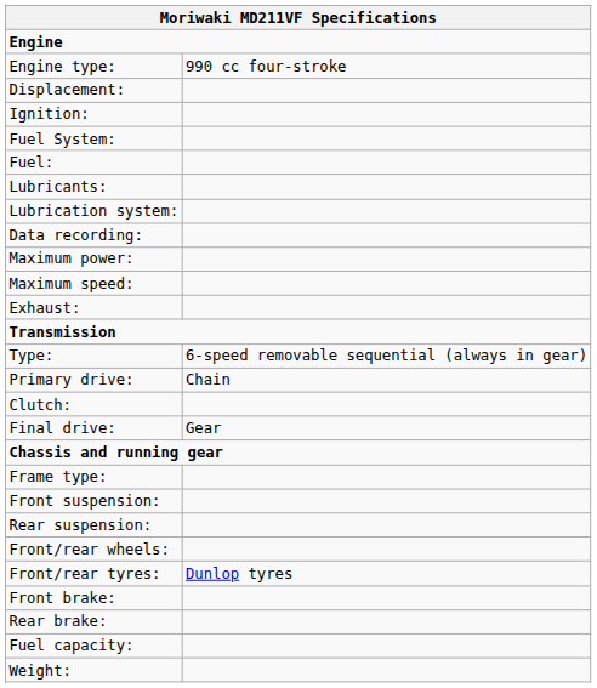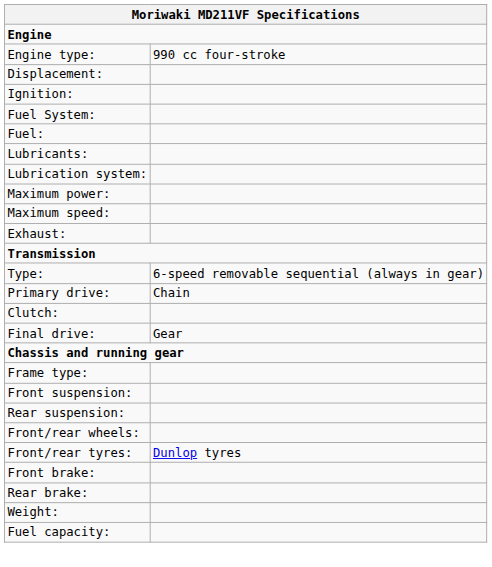 <table class="wikitable">
 <tr>
 <th colspan=2>Moriwaki MD211VF Specifications</th>
 </tr>
 <tr>
 <td colspan=2><strong>Engine</strong></td>
 </tr>
 <tr>
 <td>Engine type:</td>
 <td>990 cc four-stroke</td>
 </tr>
 <tr>
 <td>Displacement:</td>
 <td></td>
 </tr>
 <tr>
 <td>Ignition:</td>
 <td></td>
 </tr>
 <tr>
 <td>Fuel System:</td>
 <td></td>
 </tr>
 <tr>
 <td>Fuel:</td>
 <td></td>
 </tr>
 <tr>
 <td>Lubricants:</td>
 <td></td>
 </tr>
 <tr>
 <td>Lubrication system:</td>
-<td></td>
-</tr>
-<tr>
-<td>Data recording:</td>
 <td></td>
 </tr>
 <tr>
 <td>Maximum power:</td>
 <td></td>
 </tr>
 <tr>
 <td>Maximum speed:</td>
 <td></td>
 </tr>
 <tr>
 <td>Exhaust:</td>
 <td></td>
 </tr>
 <tr>
 <td colspan=2><strong>Transmission</strong></td>
 </tr>
 <tr>
 <td>Type:</td>
 <td>6-speed removable sequential (always in gear)</td>
 </tr>
 <tr>
 <td>Primary drive:</td>
 <td>Chain</td>
 </tr>
 <tr>
 <td>Clutch:</td>
 <td></td>
 </tr>
 <tr>
 <td>Final drive:</td>
 <td>Gear</td>
 </tr>
 <tr>
 <td colspan=2><strong>Chassis and running gear</strong></td>
 </tr>
 <tr>
 <td>Frame type:</td>
 <td></td>
 </tr>
 <tr>
 <td>Front suspension:</td>
 <td></td>
 </tr>
 <tr>
 <td>Rear suspension:</td>
 <td></td>
 </tr>
 <tr>
 <td>Front/rear wheels:</td>
 <td></td>
 </tr>
 <tr>
 <td>Front/rear tyres:</td>
 <td><a href='#'>Dunlop</a> tyres</td>
 </tr>
 <tr>
 <td>Front brake:</td>
 <td></td>
 </tr>
 <tr>
 <td>Rear brake:</td>
 <td></td>
 </tr>
 <tr>
+<td>Weight:</td>
+<td></td>
+</tr>
+<tr>
 <td>Fuel capacity:</td>
 <td></td>
 </tr>
-<tr>
-<td>Weight:</td>
-<td></td>
-</tr>
 </table>
